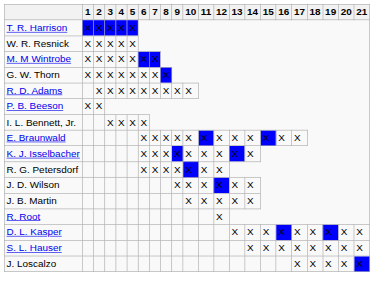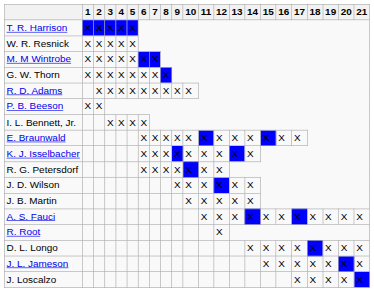 <table class="wikitable">
 <tr>
 <th></th>
 <th>1</th>
 <th>2</th>
 <th>3</th>
 <th>4</th>
 <th>5</th>
 <th>6</th>
 <th>7</th>
 <th>8</th>
 <th>9</th>
 <th>10</th>
 <th>11</th>
 <th>12</th>
 <th>13</th>
 <th>14</th>
 <th>15</th>
 <th>16</th>
 <th>17</th>
 <th>18</th>
 <th>19</th>
 <th>20</th>
 <th>21</th>
 </tr>
 <tr>
 <td><a href='#'>T. R. Harrison</a></td>
 <td style="background:#0000FF">X</td>
-<td style="background:#0000FF">X</td>
+<td style="background:#0000FF"><strong>X</strong></td>
 <td style="background:#0000FF">X</td>
 <td style="background:#0000FF">X</td>
 <td style="background:#0000FF">X</td>
 </tr>
 <tr>
 <td>W. R. Resnick</td>
 <td>X</td>
 <td>X</td>
 <td>X</td>
 <td>X</td>
 <td>X</td>
 </tr>
 <tr>
 <td><a href='#'>M. M Wintrobe</a></td>
 <td>X</td>
 <td>X</td>
 <td>X</td>
 <td>X</td>
 <td>X</td>
 <td style="background:#0000FF">X</td>
 <td style="background:#0000FF">X</td>
 </tr>
 <tr>
 <td>G. W. Thorn</td>
 <td>X</td>
 <td>X</td>
 <td>X</td>
 <td>X</td>
 <td>X</td>
 <td>X</td>
 <td>X</td>
 <td style="background:#0000FF">X</td>
 </tr>
 <tr>
 <td><a href='#'>R. D. Adams</a></td>
 <td></td>
 <td>X</td>
 <td>X</td>
 <td>X</td>
 <td>X</td>
 <td>X</td>
 <td>X</td>
 <td>X</td>
 <td>X</td>
 <td>X</td>
 </tr>
 <tr>
 <td><a href='#'>P. B. Beeson</a></td>
 <td>X</td>
 <td>X</td>
 </tr>
 <tr>
 <td>I. L. Bennett, Jr.</td>
 <td></td>
 <td></td>
 <td>X</td>
 <td>X</td>
 <td>X</td>
 <td>X</td>
 </tr>
 <tr>
 <td><a href='#'>E. Braunwald</a></td>
 <td></td>
 <td></td>
 <td></td>
 <td></td>
 <td></td>
 <td>X</td>
 <td>X</td>
 <td>X</td>
 <td>X</td>
 <td>X</td>
 <td style="background:#0000FF">X</td>
 <td>X</td>
 <td>X</td>
 <td>X</td>
 <td style="background:#0000FF">X</td>
 <td>X</td>
 <td>X</td>
 </tr>
 <tr>
 <td><a href='#'>K. J. Isselbacher</a></td>
 <td></td>
 <td></td>
 <td></td>
 <td></td>
 <td></td>
 <td>X</td>
 <td>X</td>
 <td>X</td>
 <td style="background:#0000FF">X</td>
 <td>X</td>
 <td>X</td>
 <td>X</td>
 <td style="background:#0000FF">X</td>
 <td>X</td>
 </tr>
 <tr>
 <td>R. G. Petersdorf</td>
 <td></td>
 <td></td>
 <td></td>
 <td></td>
 <td></td>
 <td>X</td>
 <td>X</td>
 <td>X</td>
 <td>X</td>
 <td style="background:#0000FF">X</td>
 <td>X</td>
 <td>X</td>
 </tr>
 <tr>
 <td>J. D. Wilson</td>
 <td></td>
 <td></td>
 <td></td>
 <td></td>
 <td></td>
 <td></td>
 <td></td>
 <td></td>
 <td>X</td>
 <td>X</td>
 <td>X</td>
 <td style="background:#0000FF">X</td>
 <td>X</td>
 <td>X</td>
 </tr>
 <tr>
 <td>J. B. Martin</td>
 <td></td>
 <td></td>
 <td></td>
 <td></td>
 <td></td>
 <td></td>
 <td></td>
 <td></td>
 <td></td>
 <td>X</td>
 <td>X</td>
 <td>X</td>
 <td>X</td>
 <td>X</td>
 </tr>
 <tr>
-<td><a href='#'>R. Root</a></td>
-<td></td>
-<td></td>
-<td></td>
-<td></td>
-<td></td>
-<td></td>
-<td></td>
-<td></td>
-<td></td>
-<td></td>
-<td></td>
-<td>X</td>
-</tr>
-<tr>
-<td><a href='#'>D. L. Kasper</a></td>
-<td></td>
-<td></td>
+<td><a href='#'>A. S. Fauci</a></td>
 <td></td>
 <td></td>
 <td></td>
 <td></td>
 <td></td>
 <td></td>
 <td></td>
 <td></td>
 <td></td>
 <td></td>
 <td>X</td>
 <td>X</td>
 <td>X</td>
 <td style="background:#0000FF">X</td>
 <td>X</td>
 <td>X</td>
 <td style="background:#0000FF">X</td>
 <td>X</td>
 <td>X</td>
+<td>X</td>
+<td>X</td>
 </tr>
 <tr>
-<td><a href='#'>S. L. Hauser</a></td>
+<td><a href='#'>R. Root</a></td>
+<td></td>
+<td></td>
+<td></td>
+<td></td>
+<td></td>
+<td></td>
+<td></td>
+<td></td>
+<td></td>
+<td></td>
+<td></td>
+<td>X</td>
+</tr>
+<tr>
+<td>D. L. Longo</td>
+<td></td>
+<td></td>
+<td></td>
+<td></td>
+<td></td>
+<td></td>
+<td></td>
+<td></td>
+<td></td>
+<td></td>
+<td></td>
+<td></td>
+<td></td>
+<td>X</td>
+<td>X</td>
+<td>X</td>
+<td>X</td>
+<td style="background:#0000FF">X</td>
+<td>X</td>
+<td>X</td>
+<td>X</td>
+</tr>
+<tr>
+<td><a href='#'>J. L. Jameson</a></td>
+<td></td>
 <td></td>
 <td></td>
 <td></td>
 <td></td>
 <td></td>
 <td></td>
 <td></td>
 <td></td>
 <td></td>
 <td></td>
 <td></td>
 <td></td>
 <td></td>
 <td>X</td>
 <td>X</td>
 <td>X</td>
 <td>X</td>
 <td>X</td>
-<td>X</td>
-<td>X</td>
+<td style="background:#0000FF">X</td>
 <td>X</td>
 </tr>
 <tr>
 <td>J. Loscalzo</td>
 <td></td>
 <td></td>
 <td></td>
 <td></td>
 <td></td>
 <td></td>
 <td></td>
 <td></td>
 <td></td>
 <td></td>
 <td></td>
 <td></td>
 <td></td>
 <td></td>
 <td></td>
 <td></td>
 <td>X</td>
 <td>X</td>
 <td>X</td>
 <td>X</td>
 <td style="background:#0000FF">X</td>
 </tr>
 </table>
